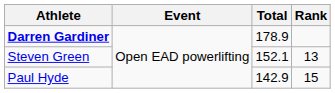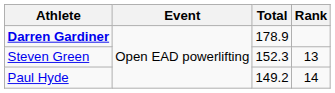 <table class="wikitable" style="font-size:90%;text-align:center">
 <tr>
 <th>Athlete</th>
 <th>Event</th>
 <th>Total</th>
 <th>Rank</th>
 </tr>
 <tr>
 <td align=left><strong><a href='#'>Darren Gardiner</a></strong></td>
 <td rowspan=3>Open EAD powerlifting</td>
 <td>178.9</td>
 <td></td>
 </tr>
 <tr>
 <td align=left><a href='#'>Steven Green</a></td>
-<td>152.1</td>
+<td>152.3</td>
 <td>13</td>
 </tr>
 <tr>
 <td align=left><a href='#'>Paul Hyde</a></td>
-<td>142.9</td>
-<td>15</td>
+<td>149.2</td>
+<td>14</td>
 </tr>
 </table>
